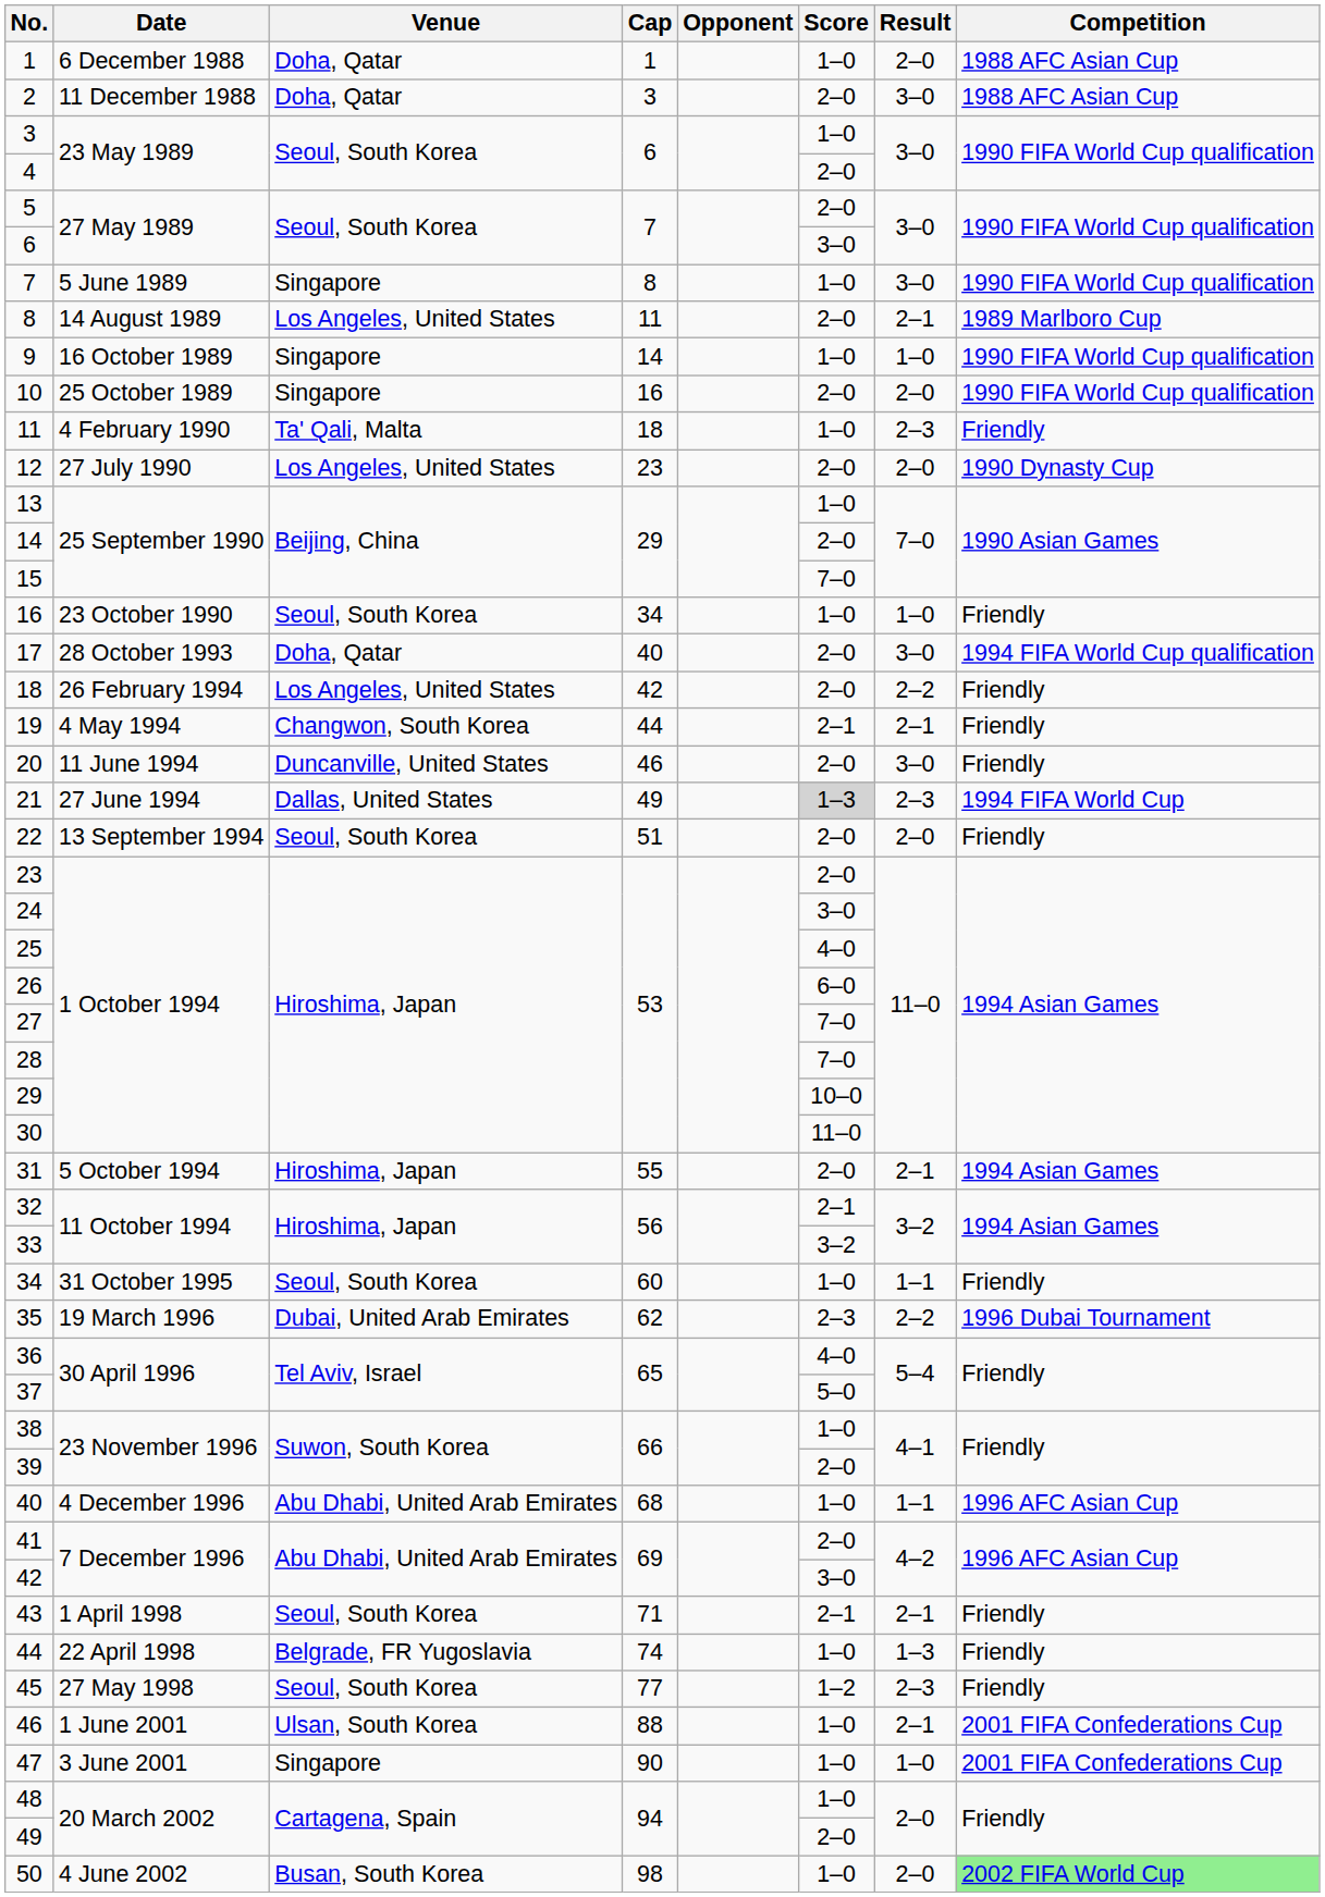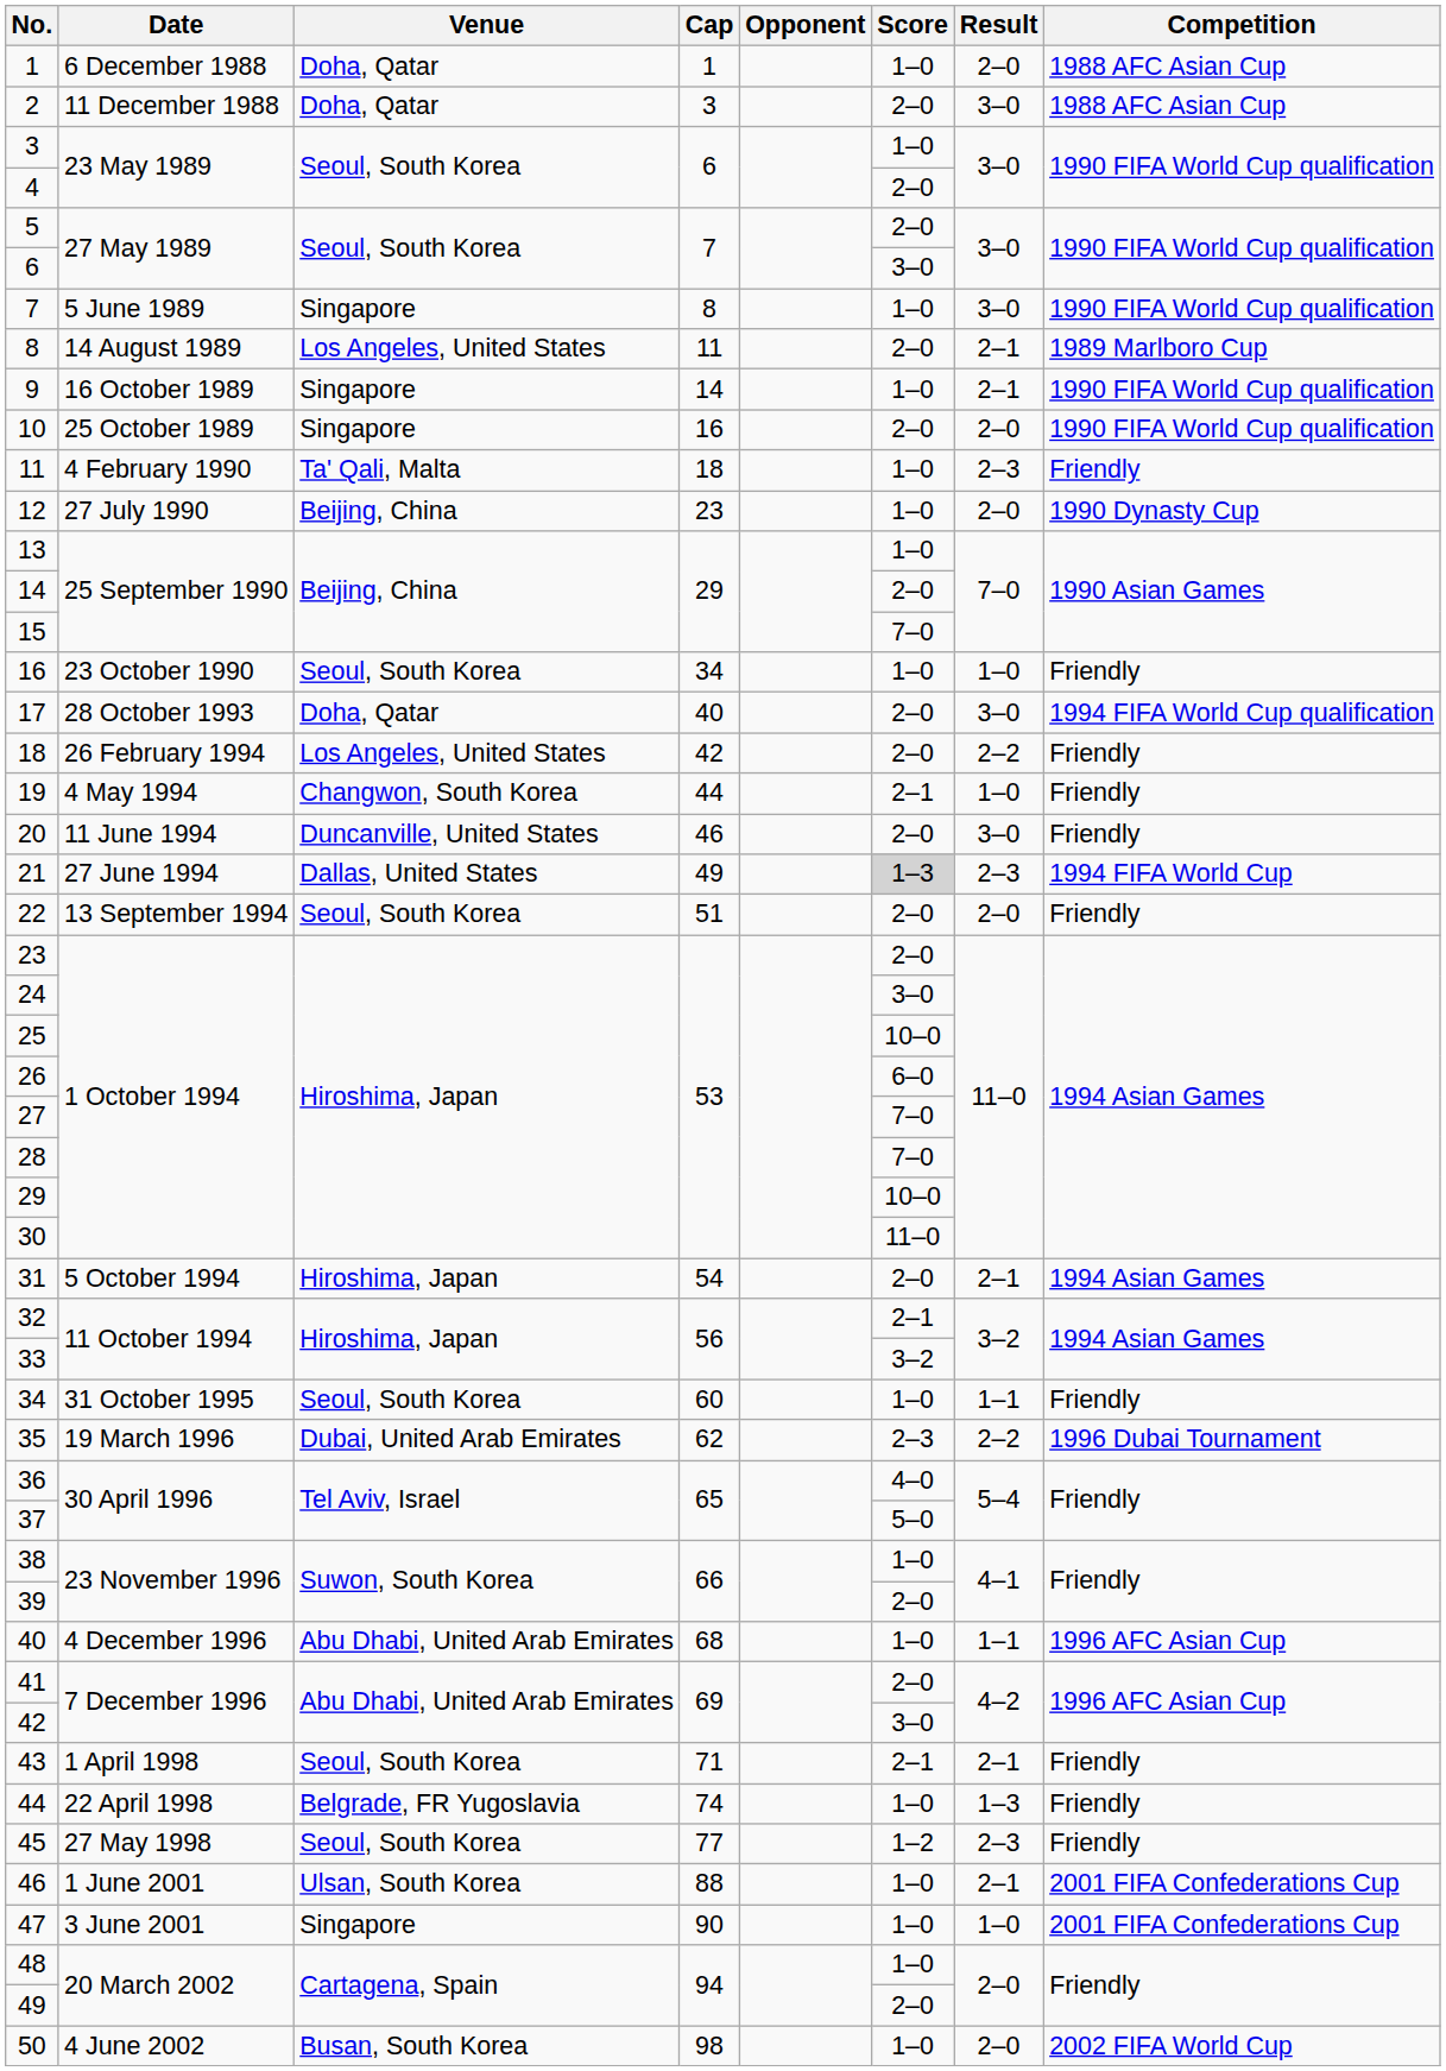 <table class="wikitable sortable" style="text-align:center;">
 <tr>
 <th>No.</th>
 <th>Date</th>
 <th>Venue</th>
 <th>Cap</th>
 <th>Opponent</th>
 <th>Score</th>
 <th>Result</th>
 <th>Competition</th>
 </tr>
 <tr>
 <td>1</td>
 <td align="left">6 December 1988</td>
 <td align="left"><a href='#'>Doha</a>, Qatar</td>
 <td>1</td>
 <td align="left"></td>
 <td>1–0</td>
 <td>2–0</td>
 <td align="left"><a href='#'>1988 AFC Asian Cup</a></td>
 </tr>
 <tr>
 <td>2</td>
 <td align="left">11 December 1988</td>
 <td align="left"><a href='#'>Doha</a>, Qatar</td>
 <td>3</td>
 <td align="left"></td>
 <td>2–0</td>
 <td>3–0</td>
 <td align="left"><a href='#'>1988 AFC Asian Cup</a></td>
 </tr>
 <tr>
 <td>3</td>
 <td align="left" rowspan="2">23 May 1989</td>
 <td align="left" rowspan="2"><a href='#'>Seoul</a>, South Korea</td>
 <td rowspan="2">6</td>
 <td align="left" rowspan="2"></td>
 <td>1–0</td>
 <td rowspan="2">3–0</td>
 <td align="left" rowspan="2"><a href='#'>1990 FIFA World Cup qualification</a></td>
 </tr>
 <tr>
 <td>4</td>
 <td>2–0</td>
 </tr>
 <tr>
 <td>5</td>
 <td align="left" rowspan="2">27 May 1989</td>
 <td align="left" rowspan="2"><a href='#'>Seoul</a>, South Korea</td>
 <td rowspan="2">7</td>
 <td align="left" rowspan="2"></td>
 <td>2–0</td>
 <td rowspan="2">3–0</td>
 <td align="left" rowspan="2"><a href='#'>1990 FIFA World Cup qualification</a></td>
 </tr>
 <tr>
 <td>6</td>
 <td>3–0</td>
 </tr>
 <tr>
 <td>7</td>
 <td align="left">5 June 1989</td>
 <td align="left">Singapore</td>
 <td>8</td>
 <td align="left"></td>
 <td>1–0</td>
 <td>3–0</td>
 <td align="left"><a href='#'>1990 FIFA World Cup qualification</a></td>
 </tr>
 <tr>
 <td>8</td>
 <td align="left">14 August 1989</td>
 <td align="left"><a href='#'>Los Angeles</a>, United States</td>
 <td>11</td>
 <td align="left"></td>
 <td>2–0</td>
 <td>2–1</td>
 <td align="left"><a href='#'>1989 Marlboro Cup</a></td>
 </tr>
 <tr>
 <td>9</td>
 <td align="left">16 October 1989</td>
 <td align="left">Singapore</td>
 <td>14</td>
 <td align="left"></td>
 <td>1–0</td>
-<td>1–0</td>
+<td>2–1</td>
 <td align="left"><a href='#'>1990 FIFA World Cup qualification</a></td>
 </tr>
 <tr>
 <td>10</td>
 <td align="left">25 October 1989</td>
 <td align="left">Singapore</td>
 <td>16</td>
 <td align="left"></td>
 <td>2–0</td>
 <td>2–0</td>
 <td align="left"><a href='#'>1990 FIFA World Cup qualification</a></td>
 </tr>
 <tr>
 <td>11</td>
 <td align="left">4 February 1990</td>
 <td align="left"><a href='#'>Ta' Qali</a>, Malta</td>
 <td>18</td>
 <td align="left"></td>
 <td>1–0</td>
 <td>2–3</td>
 <td align="left"><a href='#'>Friendly</a></td>
 </tr>
 <tr>
 <td>12</td>
 <td align="left">27 July 1990</td>
-<td align="left"><a href='#'>Los Angeles</a>, United States</td>
+<td align="left"><a href='#'>Beijing</a>, China</td>
 <td>23</td>
 <td align="left"></td>
-<td>2–0</td>
+<td>1–0</td>
 <td>2–0</td>
 <td align="left"><a href='#'>1990 Dynasty Cup</a></td>
 </tr>
 <tr>
 <td>13</td>
 <td align="left" rowspan="3">25 September 1990</td>
 <td align="left" rowspan="3"><a href='#'>Beijing</a>, China</td>
 <td rowspan="3">29</td>
 <td align="left" rowspan="3"></td>
 <td>1–0</td>
 <td rowspan="3">7–0</td>
 <td align="left" rowspan="3"><a href='#'>1990 Asian Games</a></td>
 </tr>
 <tr>
 <td>14</td>
 <td>2–0</td>
 </tr>
 <tr>
 <td>15</td>
 <td>7–0</td>
 </tr>
 <tr>
 <td>16</td>
 <td align="left">23 October 1990</td>
 <td align="left"><a href='#'>Seoul</a>, South Korea</td>
 <td>34</td>
 <td align="left"></td>
 <td>1–0</td>
 <td>1–0</td>
 <td align="left">Friendly</td>
 </tr>
 <tr>
 <td>17</td>
 <td align="left">28 October 1993</td>
 <td align="left"><a href='#'>Doha</a>, Qatar</td>
 <td>40</td>
 <td align="left"></td>
 <td>2–0</td>
 <td>3–0</td>
 <td align="left"><a href='#'>1994 FIFA World Cup qualification</a></td>
 </tr>
 <tr>
 <td>18</td>
 <td align="left">26 February 1994</td>
 <td align="left"><a href='#'>Los Angeles</a>, United States</td>
 <td>42</td>
 <td align="left"></td>
 <td>2–0</td>
 <td>2–2</td>
 <td align="left">Friendly</td>
 </tr>
 <tr>
 <td>19</td>
 <td align="left">4 May 1994</td>
 <td align="left"><a href='#'>Changwon</a>, South Korea</td>
 <td>44</td>
 <td align="left"></td>
 <td>2–1</td>
-<td>2–1</td>
+<td>1–0</td>
 <td align="left">Friendly</td>
 </tr>
 <tr>
 <td>20</td>
 <td align="left">11 June 1994</td>
 <td align="left"><a href='#'>Duncanville</a>, United States</td>
 <td>46</td>
 <td align="left"></td>
 <td>2–0</td>
 <td>3–0</td>
 <td align="left">Friendly</td>
 </tr>
 <tr>
 <td>21</td>
 <td align="left">27 June 1994</td>
 <td align="left"><a href='#'>Dallas</a>, United States</td>
 <td>49</td>
 <td align="left"></td>
 <td style="background: lightgrey;">1–3</td>
 <td>2–3</td>
 <td align="left"><a href='#'>1994 FIFA World Cup</a></td>
 </tr>
 <tr>
 <td>22</td>
 <td align="left">13 September 1994</td>
 <td align="left"><a href='#'>Seoul</a>, South Korea</td>
 <td>51</td>
 <td align="left"></td>
 <td>2–0</td>
 <td>2–0</td>
 <td align="left">Friendly</td>
 </tr>
 <tr>
 <td>23</td>
 <td align="left" rowspan="8">1 October 1994</td>
 <td align="left" rowspan="8"><a href='#'>Hiroshima</a>, Japan</td>
 <td rowspan="8">53</td>
 <td align="left" rowspan="8"></td>
 <td>2–0</td>
 <td rowspan="8">11–0</td>
 <td align="left" rowspan="8"><a href='#'>1994 Asian Games</a></td>
 </tr>
 <tr>
 <td>24</td>
 <td>3–0</td>
 </tr>
 <tr>
 <td>25</td>
-<td>4–0</td>
+<td>10–0</td>
 </tr>
 <tr>
 <td>26</td>
 <td>6–0</td>
 </tr>
 <tr>
 <td>27</td>
 <td>7–0</td>
 </tr>
 <tr>
 <td>28</td>
 <td>7–0</td>
 </tr>
 <tr>
 <td>29</td>
 <td>10–0</td>
 </tr>
 <tr>
 <td>30</td>
 <td>11–0</td>
 </tr>
 <tr>
 <td>31</td>
 <td align="left">5 October 1994</td>
 <td align="left"><a href='#'>Hiroshima</a>, Japan</td>
-<td>55</td>
+<td>54</td>
 <td align="left"></td>
 <td>2–0</td>
 <td>2–1</td>
 <td align="left"><a href='#'>1994 Asian Games</a></td>
 </tr>
 <tr>
 <td>32</td>
 <td align="left" rowspan="2">11 October 1994</td>
 <td align="left" rowspan="2"><a href='#'>Hiroshima</a>, Japan</td>
 <td rowspan="2">56</td>
 <td align="left" rowspan="2"></td>
 <td>2–1</td>
 <td rowspan="2">3–2</td>
 <td align="left" rowspan="2"><a href='#'>1994 Asian Games</a></td>
 </tr>
 <tr>
 <td>33</td>
 <td>3–2</td>
 </tr>
 <tr>
 <td>34</td>
 <td align="left">31 October 1995</td>
 <td align="left"><a href='#'>Seoul</a>, South Korea</td>
 <td>60</td>
 <td align="left"></td>
 <td>1–0</td>
 <td>1–1</td>
 <td align="left">Friendly</td>
 </tr>
 <tr>
 <td>35</td>
 <td align="left">19 March 1996</td>
 <td align="left"><a href='#'>Dubai</a>, United Arab Emirates</td>
 <td>62</td>
 <td align="left"></td>
 <td>2–3</td>
 <td>2–2</td>
 <td align="left"><a href='#'>1996 Dubai Tournament</a></td>
 </tr>
 <tr>
 <td>36</td>
 <td align="left" rowspan="2">30 April 1996</td>
 <td align="left" rowspan="2"><a href='#'>Tel Aviv</a>, Israel</td>
 <td rowspan="2">65</td>
 <td align="left" rowspan="2"></td>
 <td>4–0</td>
 <td rowspan="2">5–4</td>
 <td align="left" rowspan="2">Friendly</td>
 </tr>
 <tr>
 <td>37</td>
 <td>5–0</td>
 </tr>
 <tr>
 <td>38</td>
 <td align="left" rowspan="2">23 November 1996</td>
 <td align="left" rowspan="2"><a href='#'>Suwon</a>, South Korea</td>
 <td rowspan="2">66</td>
 <td align="left" rowspan="2"></td>
 <td>1–0</td>
 <td rowspan="2">4–1</td>
 <td align="left" rowspan="2">Friendly</td>
 </tr>
 <tr>
 <td>39</td>
 <td>2–0</td>
 </tr>
 <tr>
 <td>40</td>
 <td align="left">4 December 1996</td>
 <td align="left"><a href='#'>Abu Dhabi</a>, United Arab Emirates</td>
 <td>68</td>
 <td align="left"></td>
 <td>1–0</td>
 <td>1–1</td>
 <td align="left"><a href='#'>1996 AFC Asian Cup</a></td>
 </tr>
 <tr>
 <td>41</td>
 <td align="left" rowspan="2">7 December 1996</td>
 <td align="left" rowspan="2"><a href='#'>Abu Dhabi</a>, United Arab Emirates</td>
 <td rowspan="2">69</td>
 <td align="left" rowspan="2"></td>
 <td>2–0</td>
 <td rowspan="2">4–2</td>
 <td align="left" rowspan="2"><a href='#'>1996 AFC Asian Cup</a></td>
 </tr>
 <tr>
 <td>42</td>
 <td>3–0</td>
 </tr>
 <tr>
 <td>43</td>
 <td align="left">1 April 1998</td>
 <td align="left"><a href='#'>Seoul</a>, South Korea</td>
 <td>71</td>
 <td align="left"></td>
 <td>2–1</td>
 <td>2–1</td>
 <td align="left">Friendly</td>
 </tr>
 <tr>
 <td>44</td>
 <td align="left">22 April 1998</td>
 <td align="left"><a href='#'>Belgrade</a>, FR Yugoslavia</td>
 <td>74</td>
 <td align="left"></td>
 <td>1–0</td>
 <td>1–3</td>
 <td align="left">Friendly</td>
 </tr>
 <tr>
 <td>45</td>
 <td align="left">27 May 1998</td>
 <td align="left"><a href='#'>Seoul</a>, South Korea</td>
 <td>77</td>
 <td align="left"></td>
 <td>1–2</td>
 <td>2–3</td>
 <td align="left">Friendly</td>
 </tr>
 <tr>
 <td>46</td>
 <td align="left">1 June 2001</td>
 <td align="left"><a href='#'>Ulsan</a>, South Korea</td>
 <td>88</td>
 <td align="left"></td>
 <td>1–0</td>
 <td>2–1</td>
 <td align="left"><a href='#'>2001 FIFA Confederations Cup</a></td>
 </tr>
 <tr>
 <td>47</td>
 <td align="left">3 June 2001</td>
 <td align="left">Singapore</td>
 <td>90</td>
 <td align="left"></td>
 <td>1–0</td>
 <td>1–0</td>
 <td align="left"><a href='#'>2001 FIFA Confederations Cup</a></td>
 </tr>
 <tr>
 <td>48</td>
 <td align="left" rowspan="2">20 March 2002</td>
 <td align="left" rowspan="2"><a href='#'>Cartagena</a>, Spain</td>
 <td rowspan="2">94</td>
 <td align="left" rowspan="2"></td>
 <td>1–0</td>
 <td rowspan="2">2–0</td>
 <td align="left" rowspan="2">Friendly</td>
 </tr>
 <tr>
 <td>49</td>
 <td>2–0</td>
 </tr>
 <tr>
 <td>50</td>
 <td align="left">4 June 2002</td>
 <td align="left"><a href='#'>Busan</a>, South Korea</td>
 <td>98</td>
 <td align="left"></td>
 <td>1–0</td>
 <td>2–0</td>
-<td align="left" style="background: lightgreen;"><a href='#'>2002 FIFA World Cup</a></td>
+<td align="left"><a href='#'>2002 FIFA World Cup</a></td>
 </tr>
 </table>
